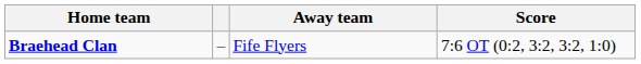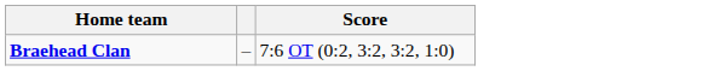 <table class="wikitable">
 <tr>
 <th style="width:190px">Home team</th>
 <th></th>
-<th style="width:190px">Away team</th>
 <th style="width:180px">Score</th>
 </tr>
 <tr>
 <td><strong><a href='#'>Braehead Clan</a></strong></td>
 <td>–</td>
-<td><a href='#'>Fife Flyers</a></td>
 <td>7:6 <a href='#'>OT</a> (0:2, 3:2, 3:2, 1:0)</td>
 </tr>
 </table>
